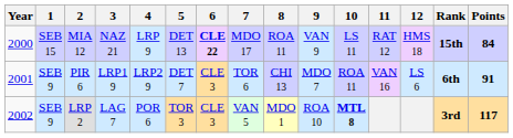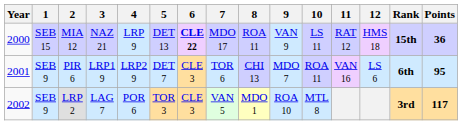 <table class="wikitable" style="text-align:center; font-size:95%">
 <tr>
 <th>Year</th>
 <th>1</th>
 <th>2</th>
 <th>3</th>
 <th>4</th>
 <th>5</th>
 <th>6</th>
 <th>7</th>
 <th>8</th>
 <th>9</th>
 <th>10</th>
 <th>11</th>
 <th>12</th>
 <th>Rank</th>
 <th>Points</th>
 </tr>
 <tr>
 <td><a href='#'>2000</a></td>
 <td style="background:#CFCFFF;"><a href='#'>SEB</a><br><small>15</small></td>
 <td style="background:#CFCFFF;"><a href='#'>MIA</a><br><small>12</small></td>
 <td style="background:#CFCFFF;"><a href='#'>NAZ</a><br><small>21</small></td>
 <td style="background:#CFEAFF;"><a href='#'>LRP</a><br><small>9</small></td>
 <td style="background:#CFCFFF;"><a href='#'>DET</a><br><small>13</small></td>
 <td style="background:#EFCFFF;"><strong><a href='#'>CLE</a><br><small>22</small></strong></td>
 <td style="background:#CFCFFF;"><a href='#'>MDO</a><br><small>17</small></td>
 <td style="background:#CFCFFF;"><a href='#'>ROA</a><br><small>11</small></td>
 <td style="background:#CFEAFF;"><a href='#'>VAN</a><br><small>9</small></td>
 <td style="background:#CFCFFF;"><a href='#'>LS</a><br><small>11</small></td>
 <td style="background:#CFCFFF;"><a href='#'>RAT</a><br><small>12</small></td>
 <td style="background:#EFCFFF;"><a href='#'>HMS</a><br><small>18</small></td>
 <td style="background:#CFCFFF;"><strong>15th</strong></td>
-<td style="background:#CFCFFF;"><strong>84</strong></td>
+<td style="background:#CFCFFF;"><strong>36</strong></td>
 </tr>
 <tr>
 <td><a href='#'>2001</a></td>
 <td style="background:#CFEAFF;"><a href='#'>SEB</a><br><small>9</small></td>
 <td style="background:#CFEAFF;"><a href='#'>PIR</a><br><small>6</small></td>
 <td style="background:#CFEAFF;"><a href='#'>LRP1</a><br><small>9</small></td>
 <td style="background:#CFEAFF;"><a href='#'>LRP2</a><br><small>9</small></td>
 <td style="background:#CFEAFF;"><a href='#'>DET</a><br><small>7</small></td>
 <td style="background:#FFDF9F;"><a href='#'>CLE</a><br><small>3</small></td>
 <td style="background:#CFEAFF;"><a href='#'>TOR</a><br><small>6</small></td>
 <td style="background:#CFCFFF;"><a href='#'>CHI</a><br><small>13</small></td>
 <td style="background:#CFEAFF;"><a href='#'>MDO</a><br><small>7</small></td>
 <td style="background:#CFCFFF;"><a href='#'>ROA</a><br><small>11</small></td>
 <td style="background:#EFCFFF;"><a href='#'>VAN</a><br><small>16</small></td>
 <td style="background:#CFEAFF;"><a href='#'>LS</a><br><small>6</small></td>
 <td style="background:#CFEAFF;"><strong>6th</strong></td>
-<td style="background:#CFEAFF;"><strong>91</strong></td>
+<td style="background:#CFEAFF;"><strong>95</strong></td>
 </tr>
 <tr>
 <td><a href='#'>2002</a></td>
 <td style="background:#CFEAFF;"><a href='#'>SEB</a><br><small>9</small></td>
 <td style="background:#DFDFDF;"><a href='#'>LRP</a><br><small>2</small></td>
 <td style="background:#CFEAFF;"><a href='#'>LAG</a><br><small>7</small></td>
 <td style="background:#CFEAFF;"><a href='#'>POR</a><br><small>6</small></td>
 <td style="background:#FFDF9F;"><a href='#'>TOR</a><br><small>3</small></td>
 <td style="background:#FFDF9F;"><a href='#'>CLE</a><br><small>3</small></td>
 <td style="background:#DFFFDF;"><a href='#'>VAN</a><br><small>5</small></td>
 <td style="background:#FFFFBF;"><a href='#'>MDO</a><br><small>1</small></td>
 <td style="background:#CFEAFF;"><a href='#'>ROA</a><br><small>10</small></td>
-<td style="background:#CFEAFF;"><strong><a href='#'>MTL</a><br><small>8</small></strong></td>
+<td style="background:#CFEAFF;"><a href='#'>MTL</a><br><small>8</small></td>
 <th></th>
 <th></th>
 <td style="background:#FFDF9F;"><strong>3rd</strong></td>
 <td style="background:#FFDF9F;"><strong>117</strong></td>
 </tr>
 </table>
